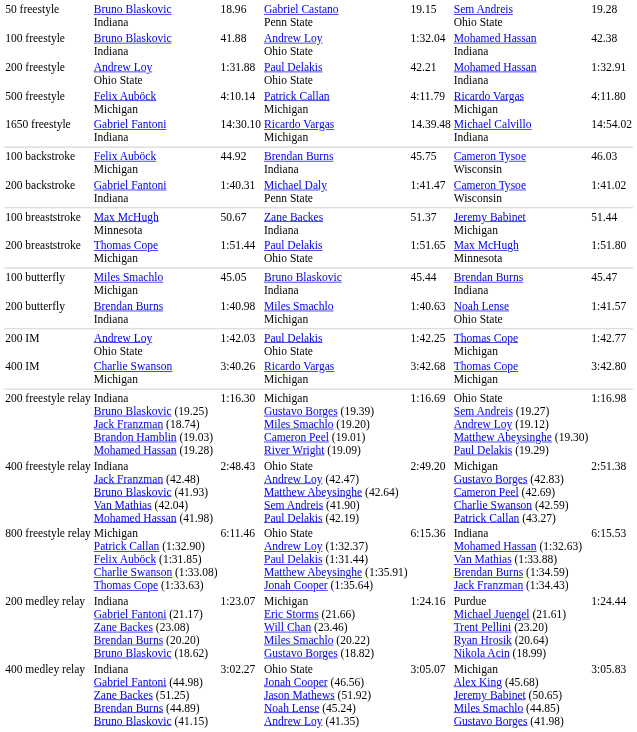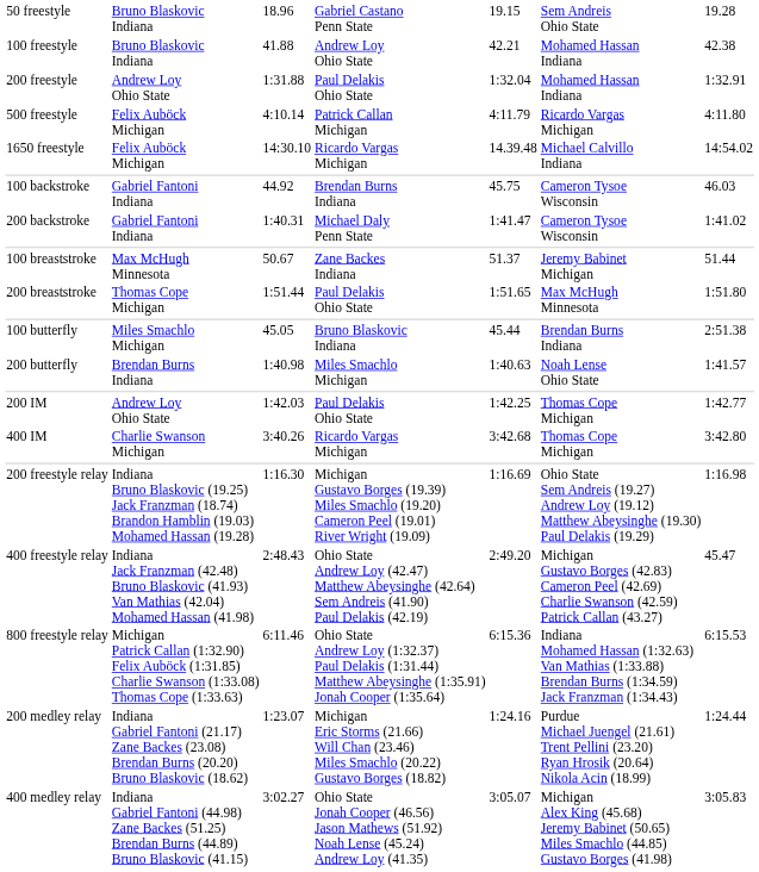 <table>
 <tr valign="top">
 <td>50 freestyle</td>
 <td><a href='#'>Bruno Blaskovic</a><br>Indiana</td>
 <td>18.96</td>
 <td><a href='#'>Gabriel Castano</a><br>Penn State</td>
 <td>19.15</td>
 <td><a href='#'>Sem Andreis</a><br>Ohio State</td>
 <td>19.28</td>
 </tr>
 <tr valign="top">
 <td>100 freestyle</td>
 <td><a href='#'>Bruno Blaskovic</a><br>Indiana</td>
 <td>41.88</td>
 <td><a href='#'>Andrew Loy</a><br>Ohio State</td>
-<td>1:32.04</td>
+<td>42.21</td>
 <td><a href='#'>Mohamed Hassan</a><br>Indiana</td>
 <td>42.38</td>
 </tr>
 <tr valign="top">
 <td>200 freestyle</td>
 <td><a href='#'>Andrew Loy</a><br>Ohio State</td>
 <td>1:31.88</td>
 <td><a href='#'>Paul Delakis</a><br>Ohio State</td>
-<td>42.21</td>
+<td>1:32.04</td>
 <td><a href='#'>Mohamed Hassan</a><br>Indiana</td>
 <td>1:32.91</td>
 </tr>
 <tr valign="top">
 <td>500 freestyle</td>
 <td><a href='#'>Felix Auböck</a><br>Michigan</td>
 <td>4:10.14</td>
 <td><a href='#'>Patrick Callan</a><br>Michigan</td>
 <td>4:11.79</td>
 <td><a href='#'>Ricardo Vargas</a><br>Michigan</td>
 <td>4:11.80</td>
 </tr>
 <tr valign="top">
 <td>1650 freestyle</td>
-<td><a href='#'>Gabriel Fantoni</a><br>Indiana</td>
+<td><a href='#'>Felix Auböck</a><br>Michigan</td>
 <td>14:30.10</td>
 <td><a href='#'>Ricardo Vargas</a><br>Michigan</td>
 <td>14.39.48</td>
 <td><a href='#'>Michael Calvillo</a><br>Indiana</td>
 <td>14:54.02</td>
 </tr>
 <tr style="background:#ddd;">
 <td colspan=10></td>
 </tr>
 <tr valign="top">
 <td>100 backstroke</td>
-<td><a href='#'>Felix Auböck</a><br>Michigan</td>
+<td><a href='#'>Gabriel Fantoni</a><br>Indiana</td>
 <td>44.92</td>
 <td><a href='#'> Brendan Burns</a><br>Indiana</td>
 <td>45.75</td>
 <td><a href='#'>Cameron Tysoe</a><br>Wisconsin</td>
 <td>46.03</td>
 </tr>
 <tr valign="top">
 <td>200 backstroke</td>
 <td><a href='#'>Gabriel Fantoni</a><br>Indiana</td>
 <td>1:40.31</td>
 <td><a href='#'>Michael Daly</a><br>Penn State</td>
 <td>1:41.47</td>
 <td><a href='#'>Cameron Tysoe</a><br>Wisconsin</td>
 <td>1:41.02</td>
 </tr>
 <tr style="background:#ddd;">
 <td colspan=10></td>
 </tr>
 <tr valign="top">
 <td>100 breaststroke</td>
 <td><a href='#'>Max McHugh</a><br>Minnesota</td>
 <td>50.67</td>
 <td><a href='#'>Zane Backes</a><br>Indiana</td>
 <td>51.37</td>
 <td><a href='#'>Jeremy Babinet</a><br>Michigan</td>
 <td>51.44</td>
 </tr>
 <tr valign="top">
 <td>200 breaststroke</td>
 <td><a href='#'>Thomas Cope</a><br>Michigan</td>
 <td>1:51.44</td>
 <td><a href='#'>Paul Delakis</a><br>Ohio State</td>
 <td>1:51.65</td>
 <td><a href='#'>Max McHugh</a><br>Minnesota</td>
 <td>1:51.80</td>
 </tr>
 <tr style="background:#ddd;">
 <td colspan=10></td>
 </tr>
 <tr valign="top">
 <td>100 butterfly</td>
 <td><a href='#'>Miles Smachlo</a><br>Michigan</td>
 <td>45.05</td>
 <td><a href='#'>Bruno Blaskovic</a><br>Indiana</td>
 <td>45.44</td>
 <td><a href='#'> Brendan Burns</a><br>Indiana</td>
-<td>45.47</td>
+<td>2:51.38</td>
 </tr>
 <tr valign="top">
 <td>200 butterfly</td>
 <td><a href='#'> Brendan Burns</a><br>Indiana</td>
 <td>1:40.98</td>
 <td><a href='#'>Miles Smachlo</a><br>Michigan</td>
 <td>1:40.63</td>
 <td><a href='#'>Noah Lense</a><br>Ohio State</td>
 <td>1:41.57</td>
 </tr>
 <tr style="background:#ddd;">
 <td colspan=10></td>
 </tr>
 <tr valign="top">
 <td>200 IM</td>
 <td><a href='#'>Andrew Loy</a><br>Ohio State</td>
 <td>1:42.03</td>
 <td><a href='#'>Paul Delakis</a><br>Ohio State</td>
 <td>1:42.25</td>
 <td><a href='#'>Thomas Cope</a><br>Michigan</td>
 <td>1:42.77</td>
 </tr>
 <tr valign="top">
 <td>400 IM</td>
 <td><a href='#'>Charlie Swanson</a><br> Michigan</td>
 <td>3:40.26</td>
 <td><a href='#'>Ricardo Vargas</a><br>Michigan</td>
 <td>3:42.68</td>
 <td><a href='#'>Thomas Cope</a><br> Michigan</td>
 <td>3:42.80</td>
 </tr>
 <tr style="background:#ddd;">
 <td colspan=10></td>
 </tr>
 <tr valign="top">
 <td>200 freestyle relay</td>
 <td>Indiana<br><a href='#'>Bruno Blaskovic</a> (19.25)<br><a href='#'>Jack Franzman</a> (18.74) <br><a href='#'>Brandon Hamblin</a> (19.03) <br> <a href='#'>Mohamed Hassan</a> (19.28)</td>
 <td>1:16.30</td>
 <td>Michigan<br><a href='#'> Gustavo Borges</a> (19.39)<br><a href='#'>Miles Smachlo</a> (19.20)<br><a href='#'>Cameron Peel</a> (19.01)<br><a href='#'>River Wright</a> (19.09)</td>
 <td>1:16.69</td>
 <td>Ohio State<br><a href='#'>Sem Andreis</a> (19.27)<br><a href='#'>Andrew Loy</a> (19.12)<br><a href='#'>Matthew Abeysinghe</a> (19.30) <br><a href='#'>Paul Delakis</a> (19.29)</td>
 <td>1:16.98</td>
 </tr>
 <tr valign="top">
 <td>400 freestyle relay</td>
 <td>Indiana<br><a href='#'>Jack Franzman</a> (42.48)<br><a href='#'>Bruno Blaskovic</a> (41.93)<br><a href='#'>Van Mathias</a> (42.04) <br><a href='#'>Mohamed Hassan</a> (41.98)</td>
 <td>2:48.43</td>
 <td>Ohio State<br><a href='#'>Andrew Loy</a> (42.47)<br><a href='#'>Matthew Abeysinghe</a> (42.64)<br><a href='#'>Sem Andreis</a> (41.90)<br><a href='#'>Paul Delakis</a> (42.19)</td>
 <td>2:49.20</td>
 <td>Michigan<br><a href='#'> Gustavo Borges</a> (42.83) <br> <a href='#'>Cameron Peel</a> (42.69) <br> <a href='#'>Charlie Swanson</a> (42.59) <br> <a href='#'>Patrick Callan</a> (43.27)</td>
-<td>2:51.38</td>
+<td>45.47</td>
 </tr>
 <tr valign="top">
 <td>800 freestyle relay</td>
 <td>Michigan<br><a href='#'>Patrick Callan</a> (1:32.90)<br><a href='#'>Felix Auböck</a> (1:31.85)<br><a href='#'>Charlie Swanson</a> (1:33.08)<br><a href='#'>Thomas Cope</a> (1:33.63)</td>
 <td>6:11.46</td>
 <td>Ohio State<br><a href='#'>Andrew Loy</a> (1:32.37)<br><a href='#'>Paul Delakis</a> (1:31.44)<br><a href='#'>Matthew Abeysinghe</a> (1:35.91)<br><a href='#'>Jonah Cooper</a> (1:35.64)</td>
 <td>6:15.36</td>
 <td>Indiana<br><a href='#'>Mohamed Hassan</a> (1:32.63)<br><a href='#'>Van Mathias</a> (1:33.88)<br><a href='#'> Brendan Burns</a> (1:34.59)<br><a href='#'>Jack Franzman</a> (1:34.43)</td>
 <td>6:15.53</td>
 </tr>
 <tr valign="top">
 <td>200 medley relay</td>
 <td>Indiana<br><a href='#'>Gabriel Fantoni</a> (21.17)<br><a href='#'>Zane Backes</a> (23.08)<br><a href='#'> Brendan Burns</a> (20.20)<br><a href='#'>Bruno Blaskovic</a> (18.62)</td>
 <td>1:23.07</td>
 <td>Michigan<br><a href='#'>Eric Storms</a> (21.66)<br><a href='#'>Will Chan</a> (23.46) <br> <a href='#'>Miles Smachlo</a> (20.22)<br> <a href='#'> Gustavo Borges</a> (18.82)</td>
 <td>1:24.16</td>
 <td>Purdue<br><a href='#'>Michael Juengel</a> (21.61)<br> <a href='#'>Trent Pellini</a> (23.20) <br> <a href='#'>Ryan Hrosik</a> (20.64) <br><a href='#'>Nikola Acin</a> (18.99)</td>
 <td>1:24.44</td>
 </tr>
 <tr valign="top">
 <td>400 medley relay</td>
 <td>Indiana<br><a href='#'>Gabriel Fantoni</a> (44.98)<br><a href='#'>Zane Backes</a> (51.25)<br><a href='#'> Brendan Burns</a> (44.89)<br><a href='#'>Bruno Blaskovic</a> (41.15)</td>
 <td>3:02.27</td>
 <td>Ohio State<br><a href='#'>Jonah Cooper</a> (46.56)<br><a href='#'>Jason Mathews</a> (51.92) <br> <a href='#'>Noah Lense</a> (45.24)<br> <a href='#'>Andrew Loy</a> (41.35)</td>
 <td>3:05.07</td>
 <td>Michigan<br><a href='#'>Alex King</a> (45.68)<br><a href='#'>Jeremy Babinet</a> (50.65) <br> <a href='#'>Miles Smachlo</a> (44.85)<br> <a href='#'> Gustavo Borges</a> (41.98)</td>
 <td>3:05.83</td>
 </tr>
 </table>
